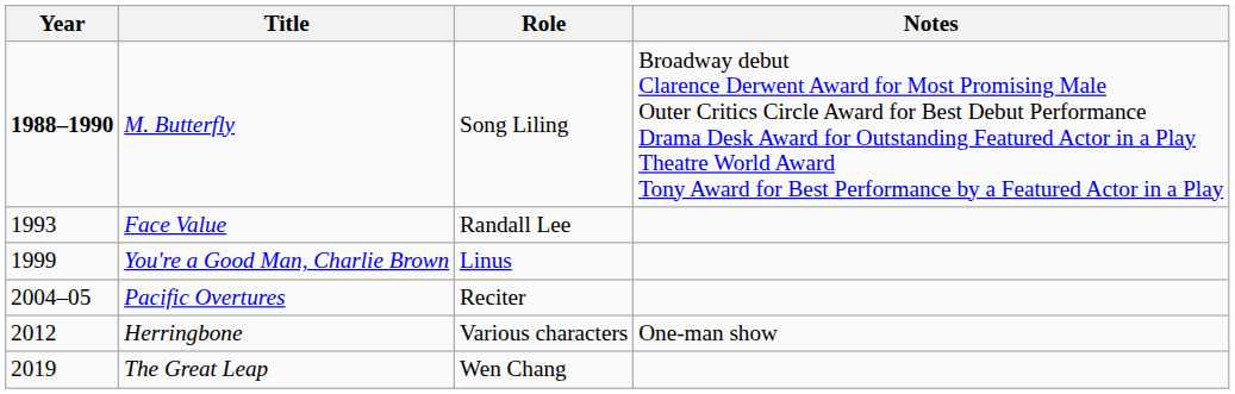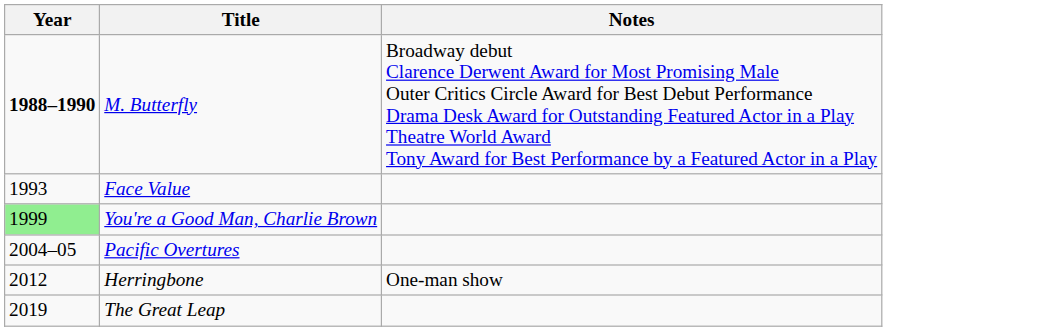 <table class="wikitable sortable">
 <tr>
 <th>Year</th>
 <th>Title</th>
-<th>Role</th>
 <th class="unsortable">Notes</th>
 </tr>
 <tr>
 <td><strong>1988–1990</strong></td>
 <td><em><a href='#'>M. Butterfly</a></em></td>
-<td>Song Liling</td>
 <td>Broadway debut<br><a href='#'>Clarence Derwent Award for Most Promising Male</a><br>Outer Critics Circle Award for Best Debut Performance<br><a href='#'>Drama Desk Award for Outstanding Featured Actor in a Play</a><br><a href='#'>Theatre World Award</a><br><a href='#'>Tony Award for Best Performance by a Featured Actor in a Play</a></td>
 </tr>
 <tr>
 <td>1993</td>
 <td><em><a href='#'>Face Value</a></em></td>
-<td>Randall Lee</td>
 <td></td>
 </tr>
 <tr>
-<td>1999</td>
+<td style="background: lightgreen;">1999</td>
 <td><em><a href='#'>You're a Good Man, Charlie Brown</a></em></td>
-<td><a href='#'>Linus</a></td>
 <td></td>
 </tr>
 <tr>
 <td>2004–05</td>
 <td><em><a href='#'>Pacific Overtures</a></em></td>
-<td>Reciter</td>
 <td></td>
 </tr>
 <tr>
 <td>2012</td>
 <td><em>Herringbone</em></td>
-<td>Various characters</td>
 <td>One-man show</td>
 </tr>
 <tr>
 <td>2019</td>
 <td><em>The Great Leap</em></td>
-<td>Wen Chang</td>
 <td></td>
 </tr>
 </table>
